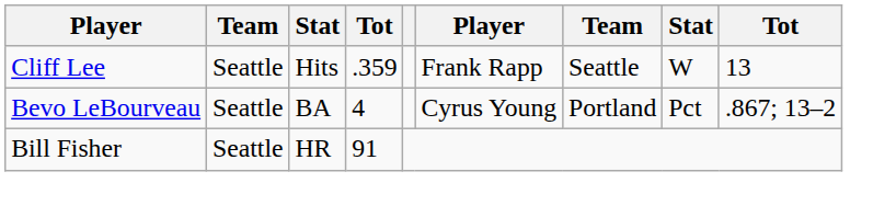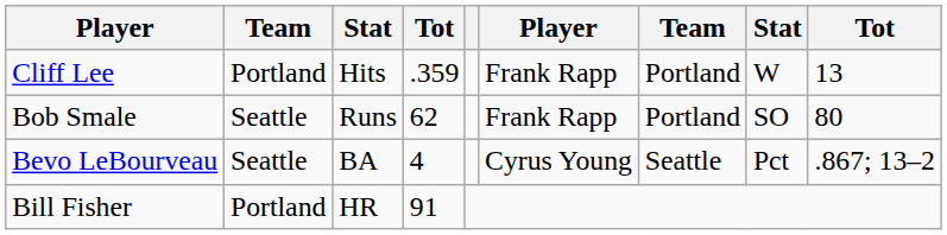 <table class="wikitable">
 <tr>
 <th>Player</th>
 <th>Team</th>
 <th>Stat</th>
 <th>Tot</th>
 <th></th>
 <th>Player</th>
 <th>Team</th>
 <th>Stat</th>
 <th>Tot</th>
 </tr>
 <tr>
 <td><a href='#'>Cliff Lee</a></td>
-<td>Seattle</td>
+<td>Portland</td>
 <td>Hits</td>
 <td>.359</td>
 <td></td>
 <td>Frank Rapp</td>
-<td>Seattle</td>
+<td>Portland</td>
 <td>W</td>
 <td>13</td>
+</tr>
+<tr>
+<td>Bob Smale</td>
+<td>Seattle</td>
+<td>Runs</td>
+<td>62</td>
+<td></td>
+<td>Frank Rapp</td>
+<td>Portland</td>
+<td>SO</td>
+<td>80</td>
 </tr>
 <tr>
 <td><a href='#'>Bevo LeBourveau</a></td>
 <td>Seattle</td>
 <td>BA</td>
 <td>4</td>
 <td></td>
 <td>Cyrus Young</td>
-<td>Portland</td>
+<td>Seattle</td>
 <td>Pct</td>
 <td>.867; 13–2</td>
 </tr>
 <tr>
 <td>Bill Fisher</td>
-<td>Seattle</td>
+<td>Portland</td>
 <td>HR</td>
 <td>91</td>
 </tr>
 </table>
